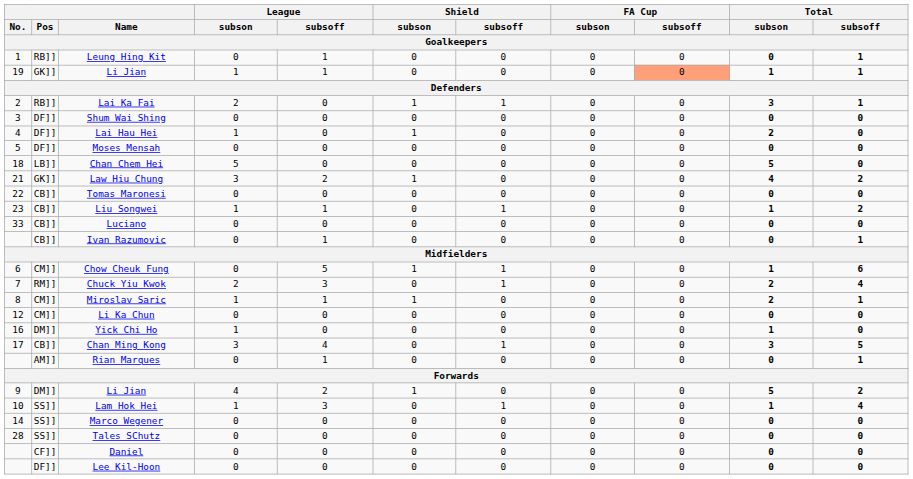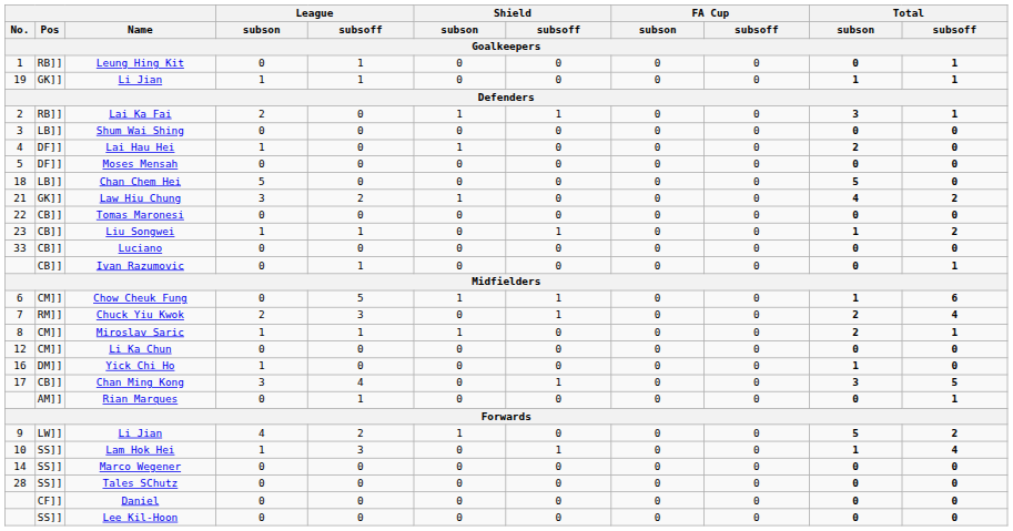 <table class="wikitable" style="font-size: 95%; text-align:center;">
 <tr>
 <th colspan=3></th>
 <th colspan=2>League</th>
 <th colspan=2>Shield</th>
 <th colspan=2>FA Cup</th>
 <th colspan=2>Total</th>
 </tr>
 <tr>
 <th width="3%">No.</th>
 <th width="3%">Pos</th>
 <th width="15%">Name</th>
 <th width=20>subson</th>
 <th width=20>subsoff</th>
 <th width=20>subson</th>
 <th width=20>subsoff</th>
 <th width=20>subson</th>
 <th width=20>subsoff</th>
 <th width=20>subson</th>
 <th width=20>subsoff</th>
 </tr>
 <tr>
 <th colspan=15>Goalkeepers</th>
 </tr>
 <tr>
 <td>1</td>
 <td [[>RB]]</td>
 <td><a href='#'>Leung Hing Kit</a></td>
 <td>0</td>
 <td>1</td>
 <td>0</td>
 <td>0</td>
 <td>0</td>
 <td>0</td>
 <td><strong>0</strong></td>
 <td><strong>1</strong></td>
 </tr>
 <tr>
 <td>19</td>
 <td [[>GK]]</td>
 <td><a href='#'>Li Jian</a></td>
 <td>1</td>
 <td>1</td>
 <td>0</td>
 <td>0</td>
 <td>0</td>
-<td style="background: lightsalmon;">0</td>
+<td>0</td>
 <td><strong>1</strong></td>
 <td><strong>1</strong></td>
 </tr>
 <tr>
 <th colspan=15>Defenders</th>
 </tr>
 <tr>
 <td>2</td>
 <td [[>RB]]</td>
 <td><a href='#'>Lai Ka Fai</a></td>
 <td>2</td>
 <td>0</td>
 <td>1</td>
 <td>1</td>
 <td>0</td>
 <td>0</td>
 <td><strong>3</strong></td>
 <td><strong>1</strong></td>
 </tr>
 <tr>
 <td>3</td>
-<td [[>DF]]</td>
+<td [[>LB]]</td>
 <td><a href='#'>Shum Wai Shing</a></td>
 <td>0</td>
 <td>0</td>
 <td>0</td>
 <td>0</td>
 <td>0</td>
 <td>0</td>
 <td><strong>0</strong></td>
 <td><strong>0</strong></td>
 </tr>
 <tr>
 <td>4</td>
 <td [[>DF]]</td>
 <td><a href='#'>Lai Hau Hei</a></td>
 <td>1</td>
 <td>0</td>
 <td>1</td>
 <td>0</td>
 <td>0</td>
 <td>0</td>
 <td><strong>2</strong></td>
 <td><strong>0</strong></td>
 </tr>
 <tr>
 <td>5</td>
 <td [[>DF]]</td>
 <td><a href='#'>Moses Mensah</a></td>
 <td>0</td>
 <td>0</td>
 <td>0</td>
 <td>0</td>
 <td>0</td>
 <td>0</td>
 <td><strong>0</strong></td>
 <td><strong>0</strong></td>
 </tr>
 <tr>
 <td>18</td>
 <td [[>LB]]</td>
 <td><a href='#'>Chan Chem Hei</a></td>
 <td>5</td>
 <td>0</td>
 <td>0</td>
 <td>0</td>
 <td>0</td>
 <td>0</td>
 <td><strong>5</strong></td>
 <td><strong>0</strong></td>
 </tr>
 <tr>
 <td>21</td>
 <td [[>GK]]</td>
 <td><a href='#'>Law Hiu Chung</a></td>
 <td>3</td>
 <td>2</td>
 <td>1</td>
 <td>0</td>
 <td>0</td>
 <td>0</td>
 <td><strong>4</strong></td>
 <td><strong>2</strong></td>
 </tr>
 <tr>
 <td>22</td>
 <td [[>CB]]</td>
 <td><a href='#'>Tomas Maronesi</a></td>
 <td>0</td>
 <td>0</td>
 <td>0</td>
 <td>0</td>
 <td>0</td>
 <td>0</td>
 <td><strong>0</strong></td>
 <td><strong>0</strong></td>
 </tr>
 <tr>
 <td>23</td>
 <td [[>CB]]</td>
 <td><a href='#'>Liu Songwei</a></td>
 <td>1</td>
 <td>1</td>
 <td>0</td>
 <td>1</td>
 <td>0</td>
 <td>0</td>
 <td><strong>1</strong></td>
 <td><strong>2</strong></td>
 </tr>
 <tr>
 <td>33</td>
 <td [[>CB]]</td>
 <td><a href='#'>Luciano</a></td>
 <td>0</td>
 <td>0</td>
 <td>0</td>
 <td>0</td>
 <td>0</td>
 <td>0</td>
 <td><strong>0</strong></td>
 <td><strong>0</strong></td>
 </tr>
 <tr>
 <td></td>
 <td [[>CB]]</td>
 <td><a href='#'>Ivan Razumovic</a></td>
 <td>0</td>
 <td>1</td>
 <td>0</td>
 <td>0</td>
 <td>0</td>
 <td>0</td>
 <td><strong>0</strong></td>
 <td><strong>1</strong></td>
 </tr>
 <tr>
 <th colspan=15>Midfielders</th>
 </tr>
 <tr>
 <td>6</td>
 <td [[>CM]]</td>
 <td><a href='#'>Chow Cheuk Fung</a></td>
 <td>0</td>
 <td>5</td>
 <td>1</td>
 <td>1</td>
 <td>0</td>
 <td>0</td>
 <td><strong>1</strong></td>
 <td><strong>6</strong></td>
 </tr>
 <tr>
 <td>7</td>
 <td [[>RM]]</td>
 <td><a href='#'>Chuck Yiu Kwok</a></td>
 <td>2</td>
 <td>3</td>
 <td>0</td>
 <td>1</td>
 <td>0</td>
 <td>0</td>
 <td><strong>2</strong></td>
 <td><strong>4</strong></td>
 </tr>
 <tr>
 <td>8</td>
 <td [[>CM]]</td>
 <td><a href='#'>Miroslav Saric</a></td>
 <td>1</td>
 <td>1</td>
 <td>1</td>
 <td>0</td>
 <td>0</td>
 <td>0</td>
 <td><strong>2</strong></td>
 <td><strong>1</strong></td>
 </tr>
 <tr>
 <td>12</td>
 <td [[>CM]]</td>
 <td><a href='#'>Li Ka Chun</a></td>
 <td>0</td>
 <td>0</td>
 <td>0</td>
 <td>0</td>
 <td>0</td>
 <td>0</td>
 <td><strong>0</strong></td>
 <td><strong>0</strong></td>
 </tr>
 <tr>
 <td>16</td>
 <td [[>DM]]</td>
 <td><a href='#'>Yick Chi Ho</a></td>
 <td>1</td>
 <td>0</td>
 <td>0</td>
 <td>0</td>
 <td>0</td>
 <td>0</td>
 <td><strong>1</strong></td>
 <td><strong>0</strong></td>
 </tr>
 <tr>
 <td>17</td>
 <td [[>CB]]</td>
 <td><a href='#'>Chan Ming Kong</a></td>
 <td>3</td>
 <td>4</td>
 <td>0</td>
 <td>1</td>
 <td>0</td>
 <td>0</td>
 <td><strong>3</strong></td>
 <td><strong>5</strong></td>
 </tr>
 <tr>
 <td></td>
 <td [[>AM]]</td>
 <td><a href='#'>Rian Marques</a></td>
 <td>0</td>
 <td>1</td>
 <td>0</td>
 <td>0</td>
 <td>0</td>
 <td>0</td>
 <td><strong>0</strong></td>
 <td><strong>1</strong></td>
 </tr>
 <tr>
 <th colspan=15>Forwards</th>
 </tr>
 <tr>
 <td>9</td>
-<td [[>DM]]</td>
+<td [[>LW]]</td>
 <td><a href='#'>Li Jian</a></td>
 <td>4</td>
 <td>2</td>
 <td>1</td>
 <td>0</td>
 <td>0</td>
 <td>0</td>
 <td><strong>5</strong></td>
 <td><strong>2</strong></td>
 </tr>
 <tr>
 <td>10</td>
 <td [[>SS]]</td>
 <td><a href='#'>Lam Hok Hei</a></td>
 <td>1</td>
 <td>3</td>
 <td>0</td>
 <td>1</td>
 <td>0</td>
 <td>0</td>
 <td><strong>1</strong></td>
 <td><strong>4</strong></td>
 </tr>
 <tr>
 <td>14</td>
 <td [[>SS]]</td>
 <td><a href='#'>Marco Wegener</a></td>
 <td>0</td>
 <td>0</td>
 <td>0</td>
 <td>0</td>
 <td>0</td>
 <td>0</td>
 <td><strong>0</strong></td>
 <td><strong>0</strong></td>
 </tr>
 <tr>
 <td>28</td>
 <td [[>SS]]</td>
 <td><a href='#'>Tales SChutz</a></td>
 <td>0</td>
 <td>0</td>
 <td>0</td>
 <td>0</td>
 <td>0</td>
 <td>0</td>
 <td><strong>0</strong></td>
 <td><strong>0</strong></td>
 </tr>
 <tr>
 <td></td>
 <td [[>CF]]</td>
 <td><a href='#'>Daniel</a></td>
 <td>0</td>
 <td>0</td>
 <td>0</td>
 <td>0</td>
 <td>0</td>
 <td>0</td>
 <td><strong>0</strong></td>
 <td><strong>0</strong></td>
 </tr>
 <tr>
 <td></td>
-<td [[>DF]]</td>
+<td [[>SS]]</td>
 <td><a href='#'>Lee Kil-Hoon</a></td>
 <td>0</td>
 <td>0</td>
 <td>0</td>
 <td>0</td>
 <td>0</td>
 <td>0</td>
 <td><strong>0</strong></td>
 <td><strong>0</strong></td>
 </tr>
 </table>
